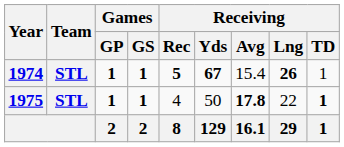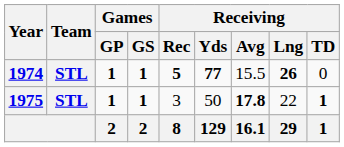 <table class="wikitable" style="text-align:center">
 <tr>
 <th rowspan="2">Year</th>
 <th rowspan="2">Team</th>
 <th colspan="2">Games</th>
 <th colspan="5">Receiving</th>
 </tr>
 <tr>
 <th>GP</th>
 <th>GS</th>
 <th>Rec</th>
 <th>Yds</th>
 <th>Avg</th>
 <th>Lng</th>
 <th>TD</th>
 </tr>
 <tr>
 <th><a href='#'>1974</a></th>
 <th><a href='#'>STL</a></th>
 <td><strong>1</strong></td>
 <td><strong>1</strong></td>
 <td><strong>5</strong></td>
-<td><strong>67</strong></td>
-<td>15.4</td>
+<td><strong>77</strong></td>
+<td>15.5</td>
 <td><strong>26</strong></td>
-<td>1</td>
+<td>0</td>
 </tr>
 <tr>
 <th><a href='#'>1975</a></th>
 <th><a href='#'>STL</a></th>
 <td><strong>1</strong></td>
 <td><strong>1</strong></td>
-<td>4</td>
+<td>3</td>
 <td>50</td>
 <td><strong>17.8</strong></td>
 <td>22</td>
 <td><strong>1</strong></td>
 </tr>
 <tr>
 <th colspan="2"></th>
 <th>2</th>
 <th>2</th>
 <th>8</th>
 <th>129</th>
 <th>16.1</th>
 <th>29</th>
 <th>1</th>
 </tr>
 </table>
